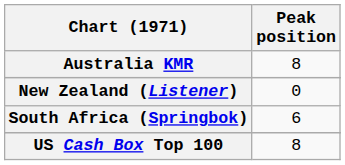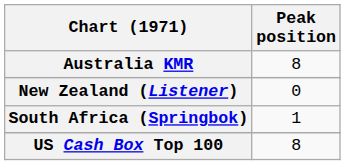 <table class="wikitable sortable plainrowheaders" style="text-align:center">
 <tr>
 <th>Chart (1971)</th>
 <th>Peak<br>position</th>
 </tr>
 <tr>
 <th scope="row">Australia <a href='#'>KMR</a></th>
 <td>8</td>
 </tr>
 <tr>
 </tr>
 <tr>
 </tr>
 <tr>
 </tr>
 <tr>
 <th scope="row">New Zealand (<em><a href='#'>Listener</a></em>)</th>
 <td>0</td>
 </tr>
 <tr>
 <th scope="row">South Africa (<a href='#'>Springbok</a>)</th>
-<td>6</td>
+<td>1</td>
 </tr>
 <tr>
 </tr>
 <tr>
 </tr>
 <tr>
 </tr>
 <tr>
 <th scope="row">US <em><a href='#'>Cash Box</a></em> Top 100</th>
 <td>8</td>
 </tr>
 </table>
